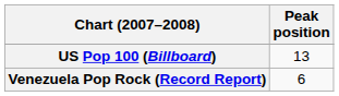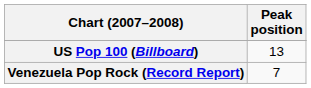 <table class="wikitable sortable plainrowheaders" style="text-align:center">
 <tr>
 <th>Chart (2007–2008)</th>
 <th>Peak<br>position</th>
 </tr>
 <tr>
 </tr>
 <tr>
 </tr>
 <tr>
 </tr>
 <tr>
 </tr>
 <tr>
 </tr>
 <tr>
 </tr>
 <tr>
 </tr>
 <tr>
 <th scope="row">US <a href='#'>Pop 100</a> (<em><a href='#'>Billboard</a></em>)</th>
 <td>13</td>
 </tr>
 <tr>
 <th scope="row">Venezuela Pop Rock (<a href='#'>Record Report</a>)</th>
-<td>6</td>
+<td>7</td>
 </tr>
 </table>
